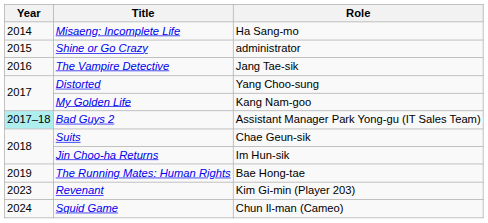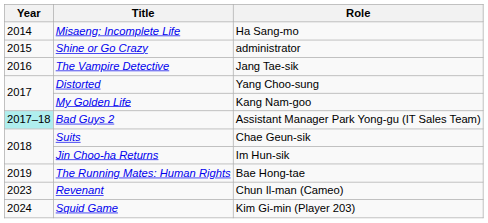 <table class="wikitable sortable">
 <tr>
 <th>Year</th>
 <th>Title</th>
 <th>Role</th>
 </tr>
 <tr>
 <td>2014</td>
 <td><em><a href='#'>Misaeng: Incomplete Life</a></em></td>
 <td>Ha Sang-mo</td>
 </tr>
 <tr>
 <td>2015</td>
 <td><em><a href='#'>Shine or Go Crazy</a></em></td>
 <td>administrator</td>
 </tr>
 <tr>
 <td>2016</td>
 <td><em><a href='#'>The Vampire Detective</a></em></td>
 <td>Jang Tae-sik</td>
 </tr>
 <tr>
 <td rowspan=2>2017</td>
 <td><em><a href='#'>Distorted</a></em></td>
 <td>Yang Choo-sung</td>
 </tr>
 <tr>
 <td><em><a href='#'>My Golden Life</a></em></td>
 <td>Kang Nam-goo</td>
 </tr>
 <tr>
 <td style="background: paleturquoise;">2017–18</td>
 <td><em><a href='#'>Bad Guys 2</a></em></td>
 <td>Assistant Manager Park Yong-gu (IT Sales Team)</td>
 </tr>
 <tr>
 <td rowspan=2>2018</td>
 <td><em><a href='#'>Suits</a></em></td>
 <td>Chae Geun-sik</td>
 </tr>
 <tr>
 <td><em><a href='#'>Jin Choo-ha Returns</a></em></td>
 <td>Im Hun-sik</td>
 </tr>
 <tr>
 <td>2019</td>
 <td><em><a href='#'>The Running Mates: Human Rights</a></em></td>
 <td>Bae Hong-tae</td>
 </tr>
 <tr>
 <td>2023</td>
 <td><em><a href='#'>Revenant</a></em></td>
-<td>Kim Gi-min (Player 203)</td>
+<td>Chun Il-man (Cameo)</td>
 </tr>
 <tr>
 <td>2024</td>
 <td><em><a href='#'>Squid Game</a></em></td>
-<td>Chun Il-man (Cameo)</td>
+<td>Kim Gi-min (Player 203)</td>
 </tr>
 </table>
